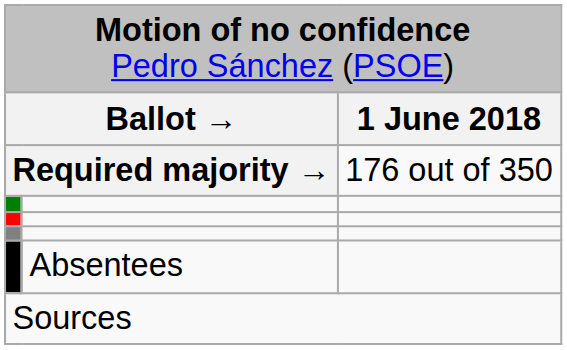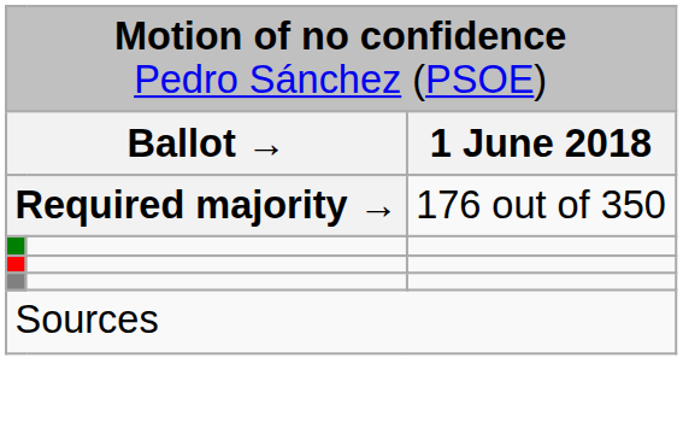 <table class="wikitable" style="text-align:center;">
 <tr>
 <td colspan="3" align="center" bgcolor="#C0C0C0"><strong>Motion of no confidence</strong><br><a href='#'>Pedro Sánchez</a> (<a href='#'>PSOE</a>)</td>
 </tr>
 <tr>
 <th colspan="2" style="width:150px;">Ballot →</th>
 <th>1 June 2018</th>
 </tr>
 <tr>
 <th colspan="2">Required majority →</th>
 <td>176 out of 350 </td>
 </tr>
 <tr>
 <th style="width:1px; background:green;"></th>
 <td style="text-align:left;"></td>
 <td></td>
 </tr>
 <tr>
 <th style="background:red;"></th>
 <td style="text-align:left;"></td>
 <td></td>
 </tr>
 <tr>
 <th style="background:gray;"></th>
 <td style="text-align:left;"></td>
 <td></td>
 </tr>
 <tr>
-<th style="background:black;"></th>
-<td style="text-align:left;"><span>Absentees</span></td>
-<td></td>
-</tr>
-<tr>
 <td style="text-align:left;" colspan="3">Sources</td>
 </tr>
 </table>
